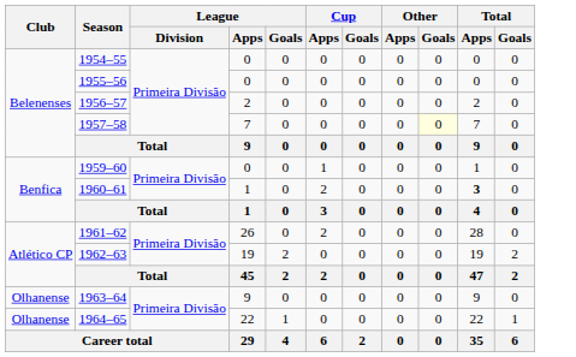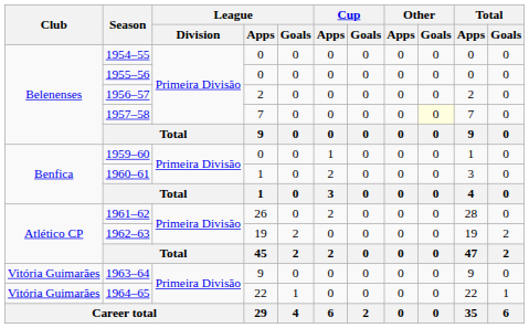 <table class="wikitable" style="text-align: center">
 <tr>
 <th rowspan="2">Club</th>
 <th rowspan="2">Season</th>
 <th colspan="3">League</th>
 <th colspan="2"><a href='#'>Cup</a></th>
 <th colspan="2">Other</th>
 <th colspan="2">Total</th>
 </tr>
 <tr>
 <th>Division</th>
 <th>Apps</th>
 <th>Goals</th>
 <th>Apps</th>
 <th>Goals</th>
 <th>Apps</th>
 <th>Goals</th>
 <th>Apps</th>
 <th>Goals</th>
 </tr>
 <tr>
 <td rowspan="5"><a href='#'>Belenenses</a></td>
 <td><a href='#'>1954–55</a></td>
 <td rowspan="4"><a href='#'>Primeira Divisão</a></td>
 <td>0</td>
 <td>0</td>
 <td>0</td>
 <td>0</td>
 <td>0</td>
 <td>0</td>
 <td>0</td>
 <td>0</td>
 </tr>
 <tr>
 <td><a href='#'>1955–56</a></td>
 <td>0</td>
 <td>0</td>
 <td>0</td>
 <td>0</td>
 <td>0</td>
 <td>0</td>
 <td>0</td>
 <td>0</td>
 </tr>
 <tr>
 <td><a href='#'>1956–57</a></td>
 <td>2</td>
 <td>0</td>
 <td>0</td>
 <td>0</td>
 <td>0</td>
 <td>0</td>
 <td>2</td>
 <td>0</td>
 </tr>
 <tr>
 <td><a href='#'>1957–58</a></td>
 <td>7</td>
 <td>0</td>
 <td>0</td>
 <td>0</td>
 <td>0</td>
 <td style="background: lightyellow;">0</td>
 <td>7</td>
 <td>0</td>
 </tr>
 <tr>
 <th colspan="2"><strong>Total</strong></th>
 <th>9</th>
 <th>0</th>
 <th>0</th>
 <th>0</th>
 <th>0</th>
 <th>0</th>
 <th>9</th>
 <th>0</th>
 </tr>
 <tr>
 <td rowspan="3"><a href='#'>Benfica</a></td>
 <td><a href='#'>1959–60</a></td>
 <td rowspan="2"><a href='#'>Primeira Divisão</a></td>
 <td>0</td>
 <td>0</td>
 <td>1</td>
 <td>0</td>
 <td>0</td>
 <td>0</td>
 <td>1</td>
 <td>0</td>
 </tr>
 <tr>
 <td><a href='#'>1960–61</a></td>
 <td>1</td>
 <td>0</td>
 <td>2</td>
 <td>0</td>
 <td>0</td>
 <td>0</td>
-<td><strong>3</strong></td>
+<td>3</td>
 <td>0</td>
 </tr>
 <tr>
 <th colspan="2"><strong>Total</strong></th>
 <th>1</th>
 <th>0</th>
 <th>3</th>
 <th>0</th>
 <th>0</th>
 <th>0</th>
 <th>4</th>
 <th>0</th>
 </tr>
 <tr>
 <td rowspan="3"><a href='#'>Atlético CP</a></td>
 <td><a href='#'>1961–62</a></td>
 <td rowspan="2"><a href='#'>Primeira Divisão</a></td>
 <td>26</td>
 <td>0</td>
 <td>2</td>
 <td>0</td>
 <td>0</td>
 <td>0</td>
 <td>28</td>
 <td>0</td>
 </tr>
 <tr>
 <td><a href='#'>1962–63</a></td>
 <td>19</td>
 <td>2</td>
 <td>0</td>
 <td>0</td>
 <td>0</td>
 <td>0</td>
 <td>19</td>
 <td>2</td>
 </tr>
 <tr>
 <th colspan="2"><strong>Total</strong></th>
 <th>45</th>
 <th>2</th>
 <th>2</th>
 <th>0</th>
 <th>0</th>
 <th>0</th>
 <th>47</th>
 <th>2</th>
 </tr>
 <tr>
-<td><a href='#'>Olhanense</a></td>
+<td><a href='#'>Vitória Guimarães</a></td>
 <td><a href='#'>1963–64</a></td>
 <td rowspan="2"><a href='#'>Primeira Divisão</a></td>
 <td>9</td>
 <td>0</td>
 <td>0</td>
 <td>0</td>
 <td>0</td>
 <td>0</td>
 <td>9</td>
 <td>0</td>
 </tr>
 <tr>
-<td><a href='#'>Olhanense</a></td>
+<td><a href='#'>Vitória Guimarães</a></td>
 <td><a href='#'>1964–65</a></td>
 <td>22</td>
 <td>1</td>
 <td>0</td>
 <td>0</td>
 <td>0</td>
 <td>0</td>
 <td>22</td>
 <td>1</td>
 </tr>
 <tr>
 <th colspan="3"><strong>Career total</strong></th>
 <th>29</th>
 <th>4</th>
 <th>6</th>
 <th>2</th>
 <th>0</th>
 <th>0</th>
 <th>35</th>
 <th>6</th>
 </tr>
 </table>
